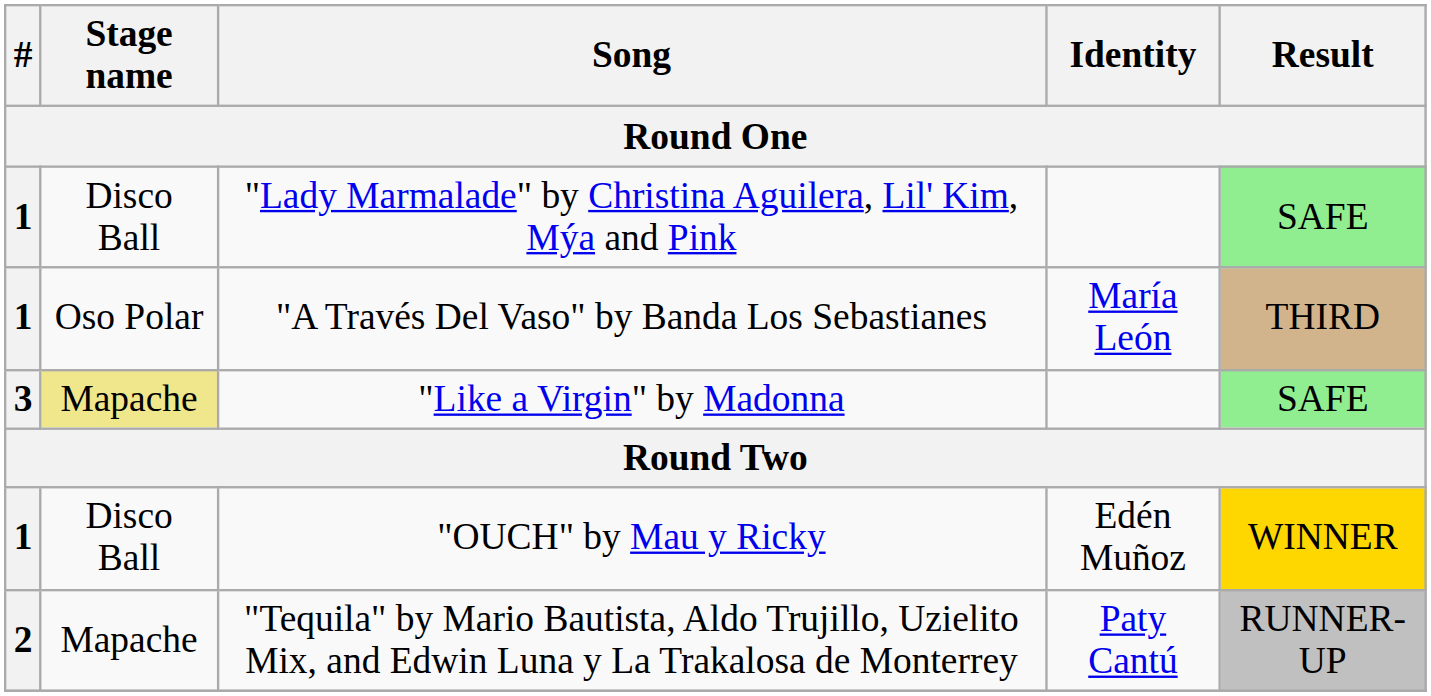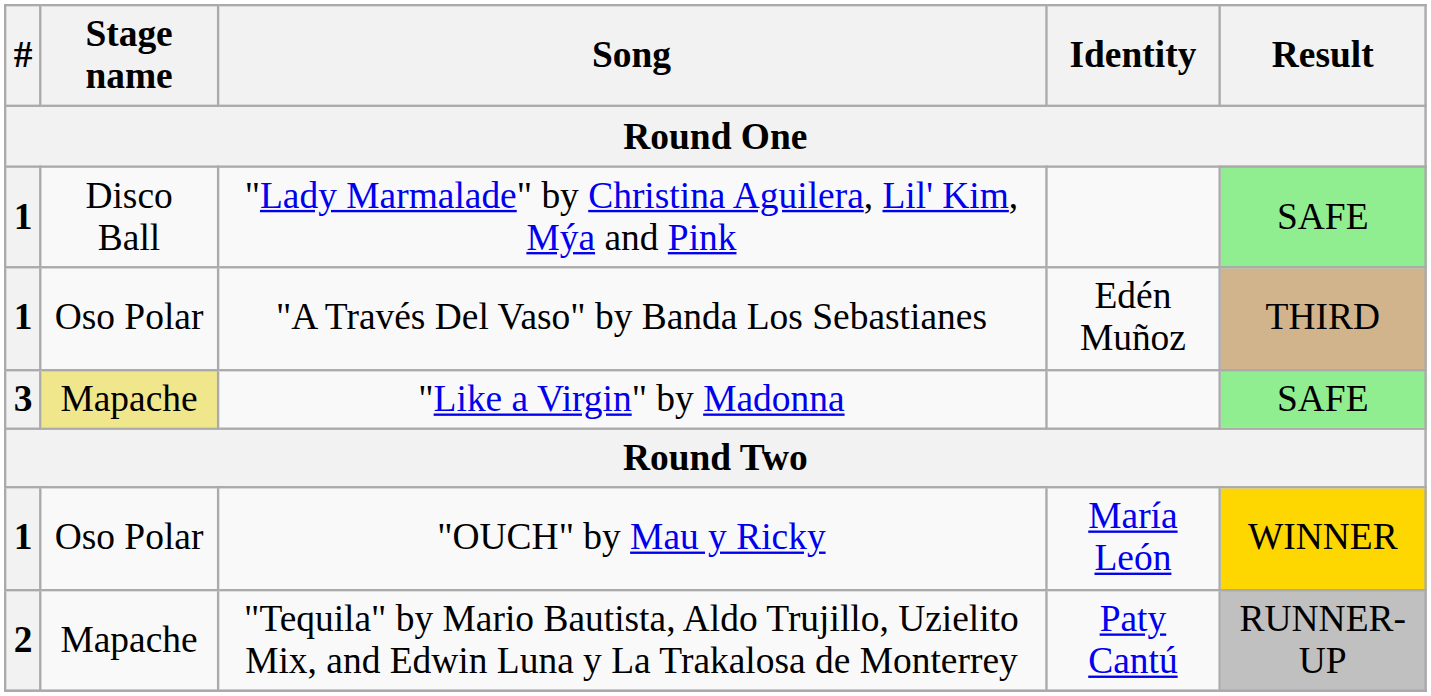 <table class="wikitable plainrowheaders" style="text-align: center;">
 <tr>
 <th>#</th>
 <th>Stage name</th>
 <th>Song</th>
 <th>Identity</th>
 <th>Result</th>
 </tr>
 <tr>
 <th colspan="5">Round One</th>
 </tr>
 <tr>
 <th>1</th>
 <td>Disco Ball</td>
 <td>"<a href='#'>Lady Marmalade</a>" by <a href='#'>Christina Aguilera</a>, <a href='#'>Lil' Kim</a>, <a href='#'>Mýa</a> and <a href='#'>Pink</a></td>
 <td></td>
 <td bgcolor=lightgreen>SAFE</td>
 </tr>
 <tr>
 <th>1</th>
 <td>Oso Polar</td>
 <td>"A Través Del Vaso" by Banda Los Sebastianes</td>
-<td><a href='#'>María León</a></td>
+<td>Edén Muñoz</td>
 <td bgcolor=tan>THIRD</td>
 </tr>
 <tr>
 <th>3</th>
 <td style="background: khaki;">Mapache</td>
 <td>"<a href='#'>Like a Virgin</a>" by <a href='#'>Madonna</a></td>
 <td></td>
 <td bgcolor=lightgreen>SAFE</td>
 </tr>
 <tr>
 <th colspan="5">Round Two</th>
 </tr>
 <tr>
 <th>1</th>
-<td>Disco Ball</td>
+<td>Oso Polar</td>
 <td>"OUCH" by <a href='#'>Mau y Ricky</a></td>
-<td>Edén Muñoz</td>
+<td><a href='#'>María León</a></td>
 <td bgcolor=gold>WINNER</td>
 </tr>
 <tr>
 <th>2</th>
 <td>Mapache</td>
 <td>"Tequila" by Mario Bautista, Aldo Trujillo, Uzielito Mix, and Edwin Luna y La Trakalosa de Monterrey</td>
 <td><a href='#'>Paty Cantú</a></td>
 <td bgcolor=silver>RUNNER-UP</td>
 </tr>
 <tr>
 </tr>
 </table>
